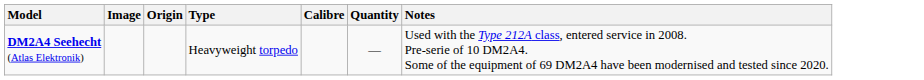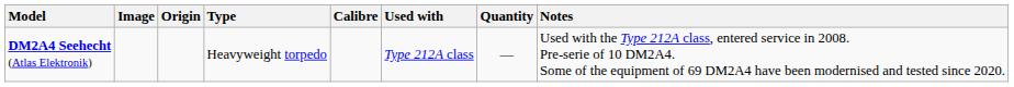 <table class="wikitable" style="font-size: 92%;">
 <tr>
 <th style="text-align: left">Model</th>
 <th style="text-align: left">Image</th>
 <th style="text-align: left">Origin</th>
 <th style="text-align: left">Type</th>
 <th style="text-align: left">Calibre</th>
+<th style="text-align: left">Used with</th>
 <th style="text-align: left">Quantity</th>
 <th style="text-align: left">Notes</th>
 </tr>
 <tr>
 <td><a href='#'><strong>DM2A4 Seehecht</strong></a><br><small>(<a href='#'>Atlas Elektronik</a>)</small></td>
 <td style="text-align: center"></td>
 <td></td>
 <td>Heavyweight <a href='#'>torpedo</a></td>
 <td><small></small></td>
+<td><a href='#'><em>Type 212A</em> class</a></td>
 <td style="text-align: center">—</td>
 <td>Used with the <a href='#'><em>Type 212A</em> class</a>, entered service in 2008.<br>Pre-serie of 10 DM2A4.<br>Some of the equipment of 69 DM2A4 have been modernised and tested since 2020.</td>
 </tr>
 </table>
